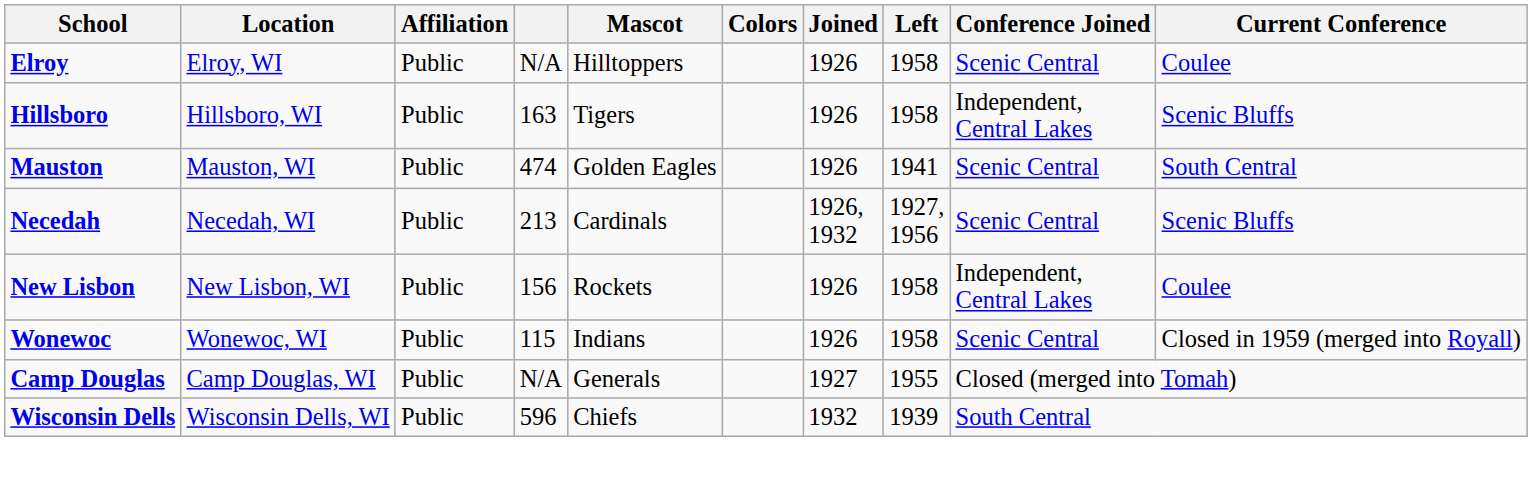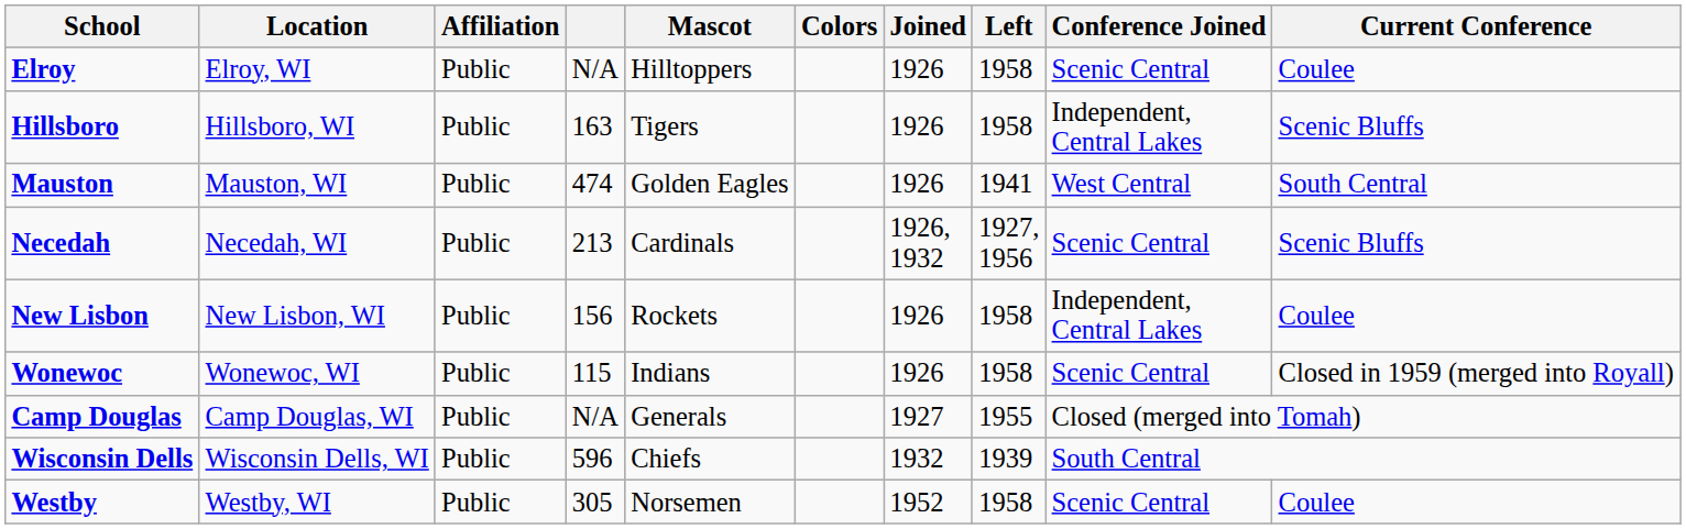 <table class="wikitable sortable">
 <tr>
 <th>School</th>
 <th>Location</th>
 <th>Affiliation</th>
 <th></th>
 <th>Mascot</th>
 <th>Colors</th>
 <th>Joined</th>
 <th>Left</th>
 <th>Conference Joined</th>
 <th>Current Conference</th>
 </tr>
 <tr>
 <td><a href='#'><strong>Elroy</strong></a></td>
 <td><a href='#'>Elroy, WI</a></td>
 <td>Public</td>
 <td>N/A</td>
 <td>Hilltoppers</td>
 <td> </td>
 <td>1926</td>
 <td>1958</td>
 <td><a href='#'>Scenic Central</a></td>
 <td><a href='#'>Coulee</a></td>
 </tr>
 <tr>
 <td><a href='#'><strong>Hillsboro</strong></a></td>
 <td><a href='#'>Hillsboro, WI</a></td>
 <td>Public</td>
 <td>163</td>
 <td>Tigers</td>
 <td> </td>
 <td>1926</td>
 <td>1958</td>
 <td>Independent,<br><a href='#'>Central Lakes</a></td>
 <td><a href='#'>Scenic Bluffs</a></td>
 </tr>
 <tr>
 <td><a href='#'><strong>Mauston</strong></a></td>
 <td><a href='#'>Mauston, WI</a></td>
 <td>Public</td>
 <td>474</td>
 <td>Golden Eagles</td>
 <td> </td>
 <td>1926</td>
 <td>1941</td>
-<td><a href='#'>Scenic Central</a></td>
+<td><a href='#'>West Central</a></td>
 <td><a href='#'>South Central</a></td>
 </tr>
 <tr>
 <td><a href='#'><strong>Necedah</strong></a></td>
 <td><a href='#'>Necedah, WI</a></td>
 <td>Public</td>
 <td>213</td>
 <td>Cardinals</td>
 <td> </td>
 <td>1926,<br>1932</td>
 <td>1927,<br>1956</td>
 <td><a href='#'>Scenic Central</a></td>
 <td><a href='#'>Scenic Bluffs</a></td>
 </tr>
 <tr>
 <td><a href='#'><strong>New Lisbon</strong></a></td>
 <td><a href='#'>New Lisbon, WI</a></td>
 <td>Public</td>
 <td>156</td>
 <td>Rockets</td>
 <td> </td>
 <td>1926</td>
 <td>1958</td>
 <td>Independent,<br><a href='#'>Central Lakes</a></td>
 <td><a href='#'>Coulee</a></td>
 </tr>
 <tr>
 <td><a href='#'><strong>Wonewoc</strong></a></td>
 <td><a href='#'>Wonewoc, WI</a></td>
 <td>Public</td>
 <td>115</td>
 <td>Indians</td>
 <td> </td>
 <td>1926</td>
 <td>1958</td>
 <td><a href='#'>Scenic Central</a></td>
 <td>Closed in 1959 (merged into <a href='#'>Royall</a>)</td>
 </tr>
 <tr>
 <td><a href='#'><strong>Camp Douglas</strong></a></td>
 <td><a href='#'>Camp Douglas, WI</a></td>
 <td>Public</td>
 <td>N/A</td>
 <td>Generals</td>
 <td> </td>
 <td>1927</td>
 <td>1955</td>
 <td colspan="2">Closed (merged into <a href='#'>Tomah</a>)</td>
 </tr>
 <tr>
 <td><a href='#'><strong>Wisconsin Dells</strong></a></td>
 <td><a href='#'>Wisconsin Dells, WI</a></td>
 <td>Public</td>
 <td>596</td>
 <td>Chiefs</td>
 <td> </td>
 <td>1932</td>
 <td>1939</td>
 <td colspan="2"><a href='#'>South Central</a></td>
 </tr>
+<tr>
+<td><a href='#'><strong>Westby</strong></a></td>
+<td><a href='#'>Westby, WI</a></td>
+<td>Public</td>
+<td>305</td>
+<td>Norsemen</td>
+<td> </td>
+<td>1952</td>
+<td>1958</td>
+<td><a href='#'>Scenic Central</a></td>
+<td><a href='#'>Coulee</a></td>
+</tr>
 </table>
